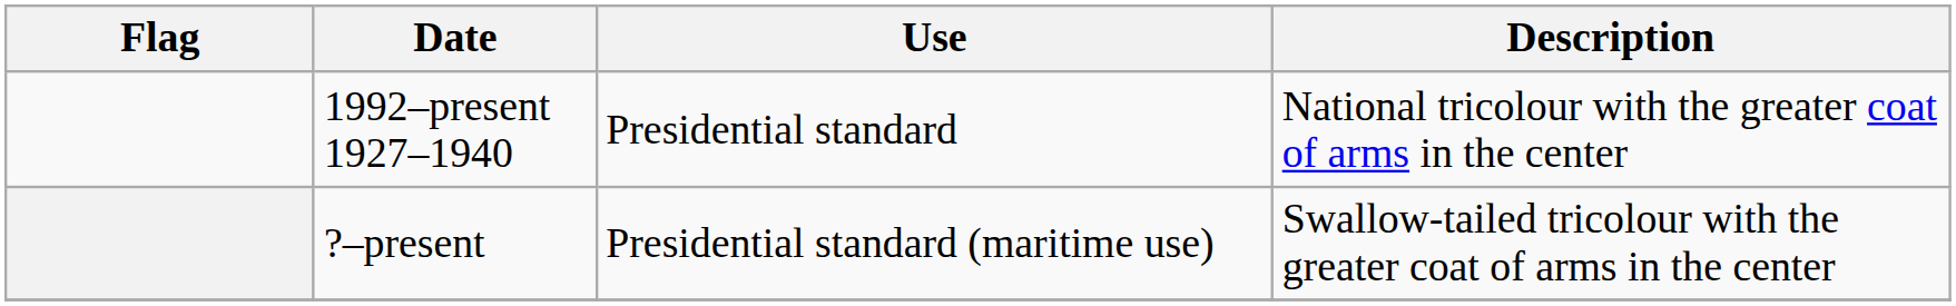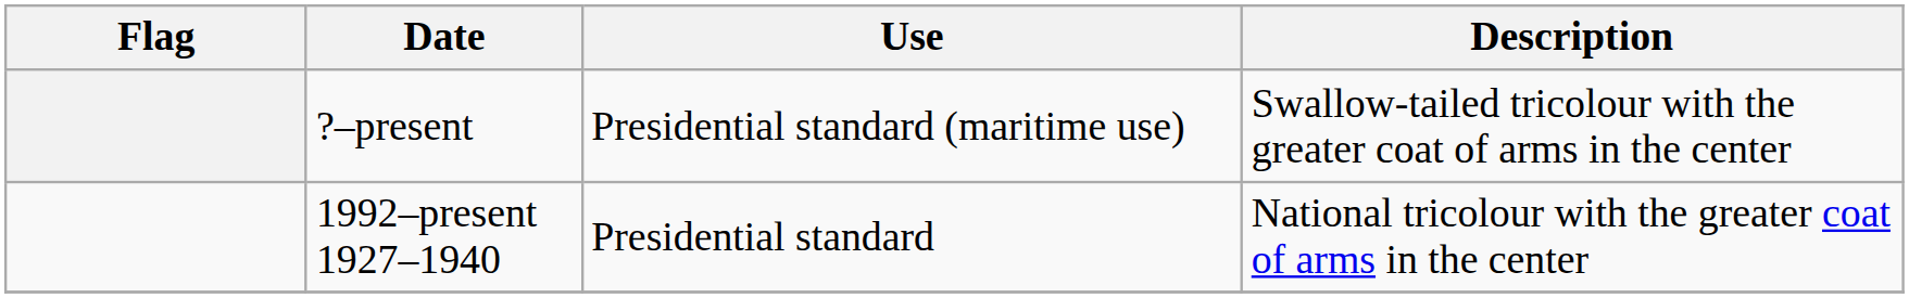 <table class="wikitable">
 <tr>
 <th style="width:110px;">Flag</th>
 <th style="width:100px;">Date</th>
 <th style="width:250px;">Use</th>
 <th style="width:250px;">Description</th>
 </tr>
 <tr>
+<th></th>
+<td>?–present</td>
+<td>Presidential standard (maritime use)</td>
+<td>Swallow-tailed tricolour with the greater coat of arms in the center</td>
+</tr>
+<tr>
 <td></td>
 <td>1992–present <br> 1927–1940</td>
 <td>Presidential standard</td>
 <td>National tricolour with the greater <a href='#'>coat of arms</a> in the center</td>
 </tr>
 <tr>
-<th></th>
-<td>?–present</td>
-<td>Presidential standard (maritime use)</td>
-<td>Swallow-tailed tricolour with the greater coat of arms in the center</td>
-</tr>
-<tr>
 </tr>
 </table>
